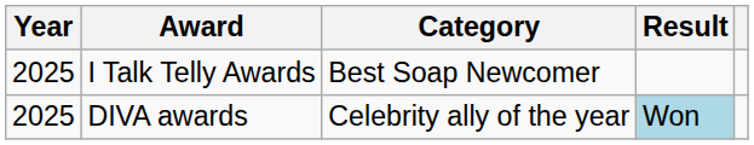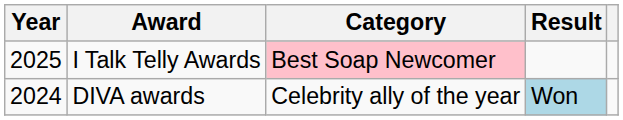 <table class="wikitable">
 <tr>
 <th>Year</th>
 <th>Award</th>
 <th>Category</th>
 <th>Result</th>
 <th></th>
 </tr>
 <tr>
 <td>2025</td>
 <td>I Talk Telly Awards</td>
-<td>Best Soap Newcomer</td>
+<td style="background: pink;">Best Soap Newcomer</td>
 <td></td>
 <td align="center"></td>
 </tr>
 <tr>
-<td>2025</td>
+<td>2024</td>
 <td>DIVA awards</td>
 <td>Celebrity ally of the year</td>
 <td style="background: lightblue;">Won</td>
 <td></td>
 </tr>
 </table>
